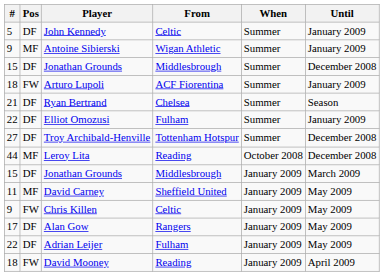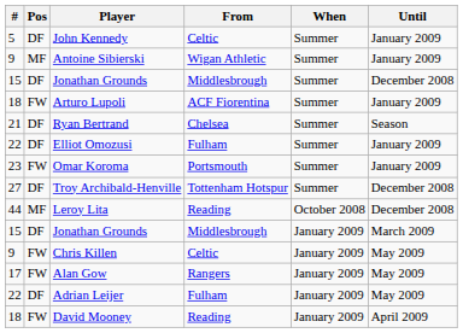 <table class="wikitable" style="text-align:center; font-size:95%; text-align:left">
 <tr>
 <th>#</th>
 <th>Pos</th>
 <th>Player</th>
 <th>From</th>
 <th>When</th>
 <th>Until</th>
 </tr>
 <tr --->
 <td>5</td>
 <td>DF</td>
 <td> <a href='#'>John Kennedy</a></td>
 <td><a href='#'>Celtic</a></td>
 <td>Summer</td>
 <td>January 2009</td>
 </tr>
 <tr --->
 <td>9</td>
 <td>MF</td>
 <td> <a href='#'>Antoine Sibierski</a></td>
 <td><a href='#'>Wigan Athletic</a></td>
 <td>Summer</td>
 <td>January 2009</td>
 </tr>
 <tr --->
 <td>15</td>
 <td>DF</td>
 <td> <a href='#'>Jonathan Grounds</a></td>
 <td><a href='#'>Middlesbrough</a></td>
 <td>Summer</td>
 <td>December 2008</td>
 </tr>
 <tr --->
 <td>18</td>
 <td>FW</td>
 <td> <a href='#'>Arturo Lupoli</a></td>
 <td><a href='#'>ACF Fiorentina</a></td>
 <td>Summer</td>
 <td>January 2009</td>
 </tr>
 <tr --->
 <td>21</td>
 <td>DF</td>
 <td> <a href='#'>Ryan Bertrand</a></td>
 <td><a href='#'>Chelsea</a></td>
 <td>Summer</td>
 <td>Season</td>
 </tr>
 <tr --->
 <td>22</td>
 <td>DF</td>
 <td> <a href='#'>Elliot Omozusi</a></td>
 <td><a href='#'>Fulham</a></td>
 <td>Summer</td>
 <td>January 2009</td>
 </tr>
 <tr --->
+<td>23</td>
+<td>FW</td>
+<td> <a href='#'>Omar Koroma</a></td>
+<td><a href='#'>Portsmouth</a></td>
+<td>Summer</td>
+<td>January 2009</td>
+</tr>
+<tr --->
 <td>27</td>
 <td>DF</td>
 <td> <a href='#'>Troy Archibald-Henville</a></td>
 <td><a href='#'>Tottenham Hotspur</a></td>
 <td>Summer</td>
 <td>December 2008</td>
 </tr>
 <tr --->
 <td>44</td>
 <td>MF</td>
 <td> <a href='#'>Leroy Lita</a></td>
 <td><a href='#'>Reading</a></td>
 <td>October 2008</td>
 <td>December 2008</td>
 </tr>
 <tr --->
 <td>15</td>
 <td>DF</td>
 <td> <a href='#'>Jonathan Grounds</a></td>
 <td><a href='#'>Middlesbrough</a></td>
 <td>January 2009</td>
 <td>March 2009</td>
 </tr>
 <tr --->
-<td>11</td>
-<td>MF</td>
-<td> <a href='#'>David Carney</a></td>
-<td><a href='#'>Sheffield United</a></td>
-<td>January 2009</td>
-<td>May 2009</td>
-</tr>
-<tr --->
 <td>9</td>
 <td>FW</td>
 <td> <a href='#'>Chris Killen</a></td>
 <td><a href='#'>Celtic</a></td>
 <td>January 2009</td>
 <td>May 2009</td>
 </tr>
 <tr --->
 <td>17</td>
-<td>DF</td>
+<td>FW</td>
 <td> <a href='#'>Alan Gow</a></td>
 <td><a href='#'>Rangers</a></td>
 <td>January 2009</td>
 <td>May 2009</td>
 </tr>
 <tr --->
 <td>22</td>
 <td>DF</td>
 <td> <a href='#'>Adrian Leijer</a></td>
 <td><a href='#'>Fulham</a></td>
 <td>January 2009</td>
 <td>May 2009</td>
 </tr>
 <tr --->
 <td>18</td>
 <td>FW</td>
 <td> <a href='#'>David Mooney</a></td>
 <td><a href='#'>Reading</a></td>
 <td>January 2009</td>
 <td>April 2009</td>
 </tr>
 </table>
